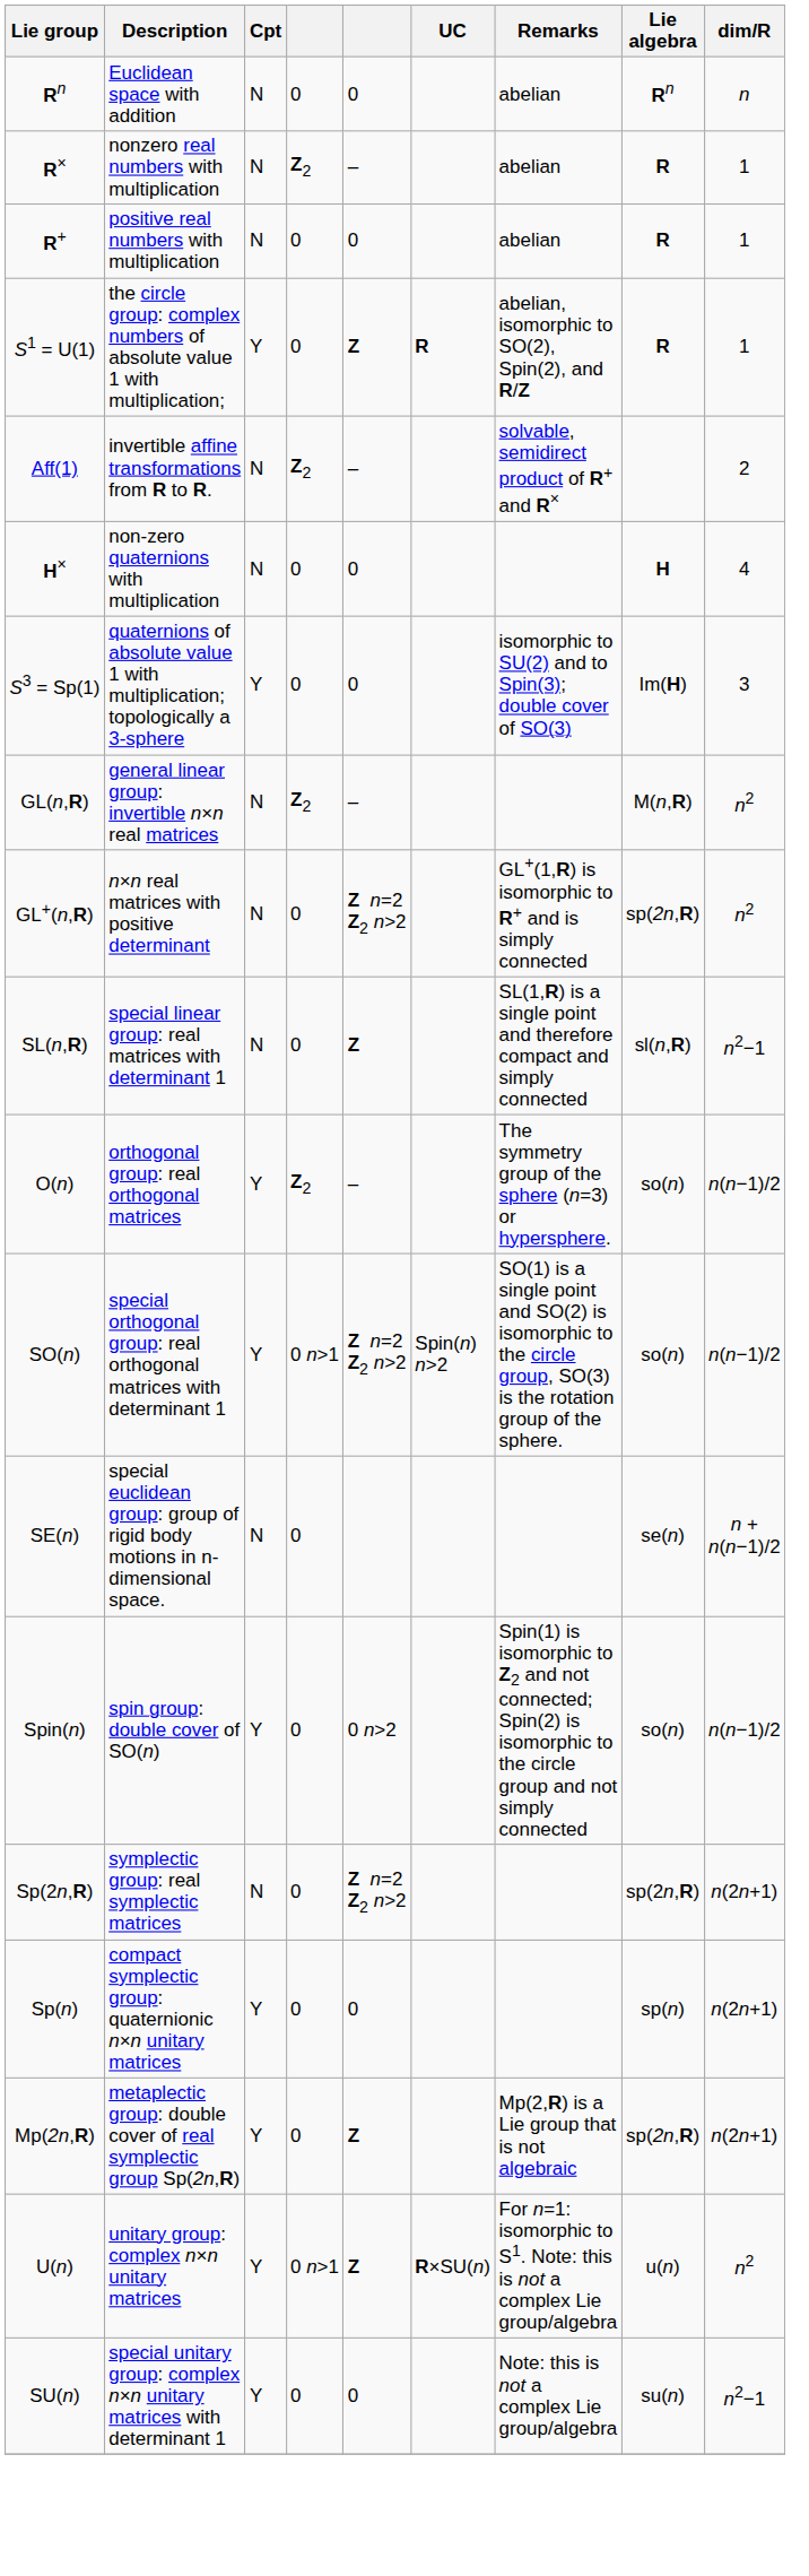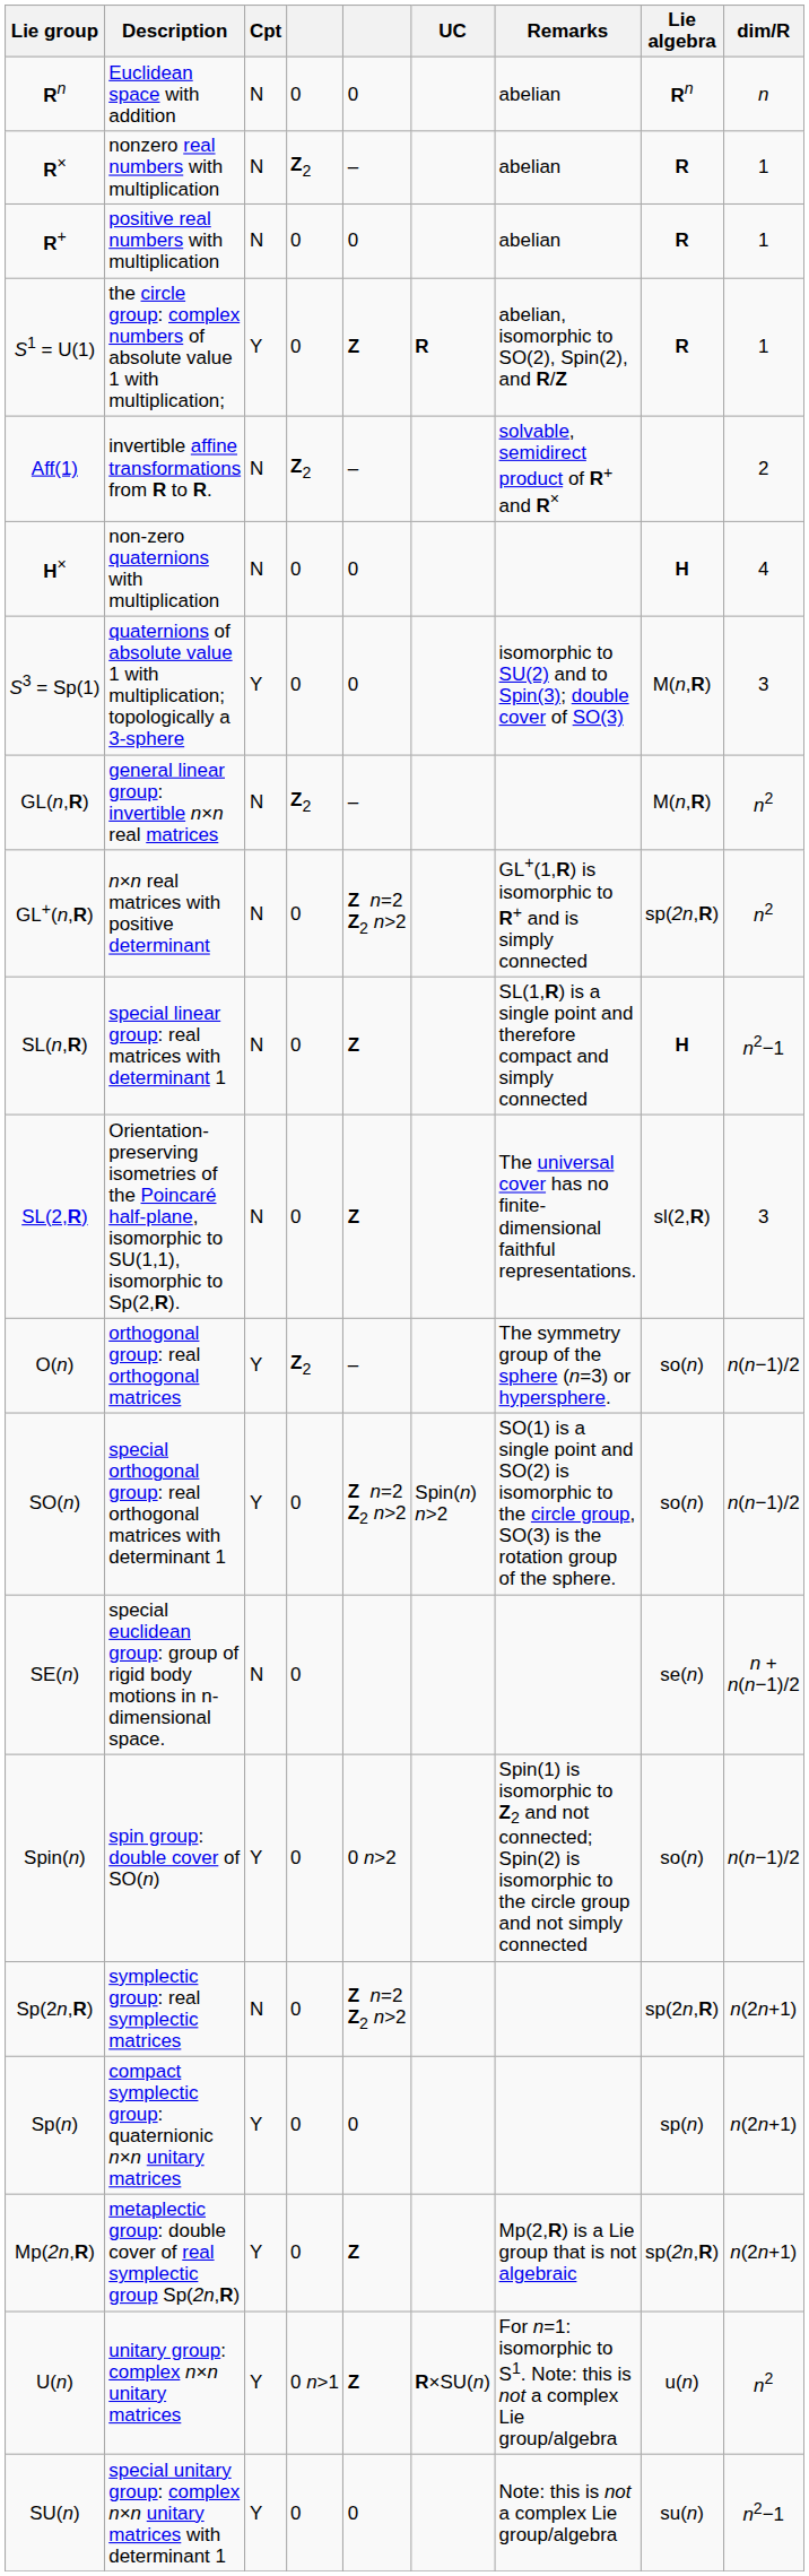 <table class="wikitable">
 <tr style="background-color:#eee">
 <th>Lie group</th>
 <th>Description</th>
 <th>Cpt</th>
 <th></th>
 <th></th>
 <th>UC</th>
 <th>Remarks</th>
 <th>Lie algebra</th>
 <th>dim/<strong>R</strong></th>
 </tr>
 <tr>
 <td align=center><strong>R</strong><sup><em>n</em></sup></td>
 <td><a href='#'>Euclidean space</a> with addition</td>
 <td>N</td>
 <td>0</td>
 <td>0</td>
 <td></td>
 <td>abelian</td>
 <td align=center><strong>R</strong><sup><em>n</em></sup></td>
 <td align=center><em>n</em></td>
 </tr>
 <tr>
 <td align=center><strong>R</strong><sup>×</sup></td>
 <td>nonzero <a href='#'>real numbers</a> with multiplication</td>
 <td>N</td>
 <td><strong>Z</strong><sub>2</sub></td>
 <td>–</td>
 <td></td>
 <td>abelian</td>
 <td align=center><strong>R</strong></td>
 <td align=center>1</td>
 </tr>
 <tr>
 <td align=center><strong>R</strong><sup>+</sup></td>
 <td><a href='#'>positive real numbers</a> with multiplication</td>
 <td>N</td>
 <td>0</td>
 <td>0</td>
 <td></td>
 <td>abelian</td>
 <td align=center><strong>R</strong></td>
 <td align=center>1</td>
 </tr>
 <tr>
 <td align=center><em>S</em><sup>1</sup> = U(1)</td>
 <td>the <a href='#'>circle group</a>: <a href='#'>complex numbers</a> of absolute value 1 with multiplication;</td>
 <td>Y</td>
 <td>0</td>
 <td><strong>Z</strong></td>
 <td><strong>R</strong></td>
 <td>abelian,  isomorphic to SO(2), Spin(2), and <strong>R</strong>/<strong>Z</strong></td>
 <td align=center><strong>R</strong></td>
 <td align=center>1</td>
 </tr>
 <tr>
 <td align=center><a href='#'>Aff(1)</a></td>
 <td>invertible <a href='#'>affine transformations</a> from <strong>R</strong> to <strong>R</strong>.</td>
 <td>N</td>
 <td><strong>Z</strong><sub>2</sub></td>
 <td>–</td>
 <td></td>
 <td><a href='#'>solvable</a>, <a href='#'>semidirect product</a> of <strong>R</strong><sup>+</sup> and <strong>R</strong><sup>×</sup></td>
 <td align=center></td>
 <td align=center>2</td>
 </tr>
 <tr>
 <td align=center><strong>H</strong><sup>×</sup></td>
 <td>non-zero <a href='#'>quaternions</a> with multiplication</td>
 <td>N</td>
 <td>0</td>
 <td>0</td>
 <td></td>
 <td></td>
 <td align=center><strong>H</strong></td>
 <td align=center>4</td>
 </tr>
 <tr>
 <td align=center><em>S</em><sup>3</sup> = Sp(1)</td>
 <td><a href='#'>quaternions</a> of <a href='#'>absolute value</a> 1 with multiplication; topologically a <a href='#'>3-sphere</a></td>
 <td>Y</td>
 <td>0</td>
 <td>0</td>
 <td></td>
 <td>isomorphic to <a href='#'>SU(2)</a> and to <a href='#'>Spin(3)</a>; <a href='#'>double cover</a> of <a href='#'>SO(3)</a></td>
-<td align=center>Im(<strong>H</strong>)</td>
+<td align=center>M(<em>n</em>,<strong>R</strong>)</td>
 <td align=center>3</td>
 </tr>
 <tr>
 <td align=center>GL(<em>n</em>,<strong>R</strong>)</td>
 <td><a href='#'>general linear group</a>: <a href='#'>invertible</a> <em>n</em>×<em>n</em> real <a href='#'>matrices</a></td>
 <td>N</td>
 <td><strong>Z</strong><sub>2</sub></td>
 <td>–</td>
 <td></td>
 <td></td>
 <td align=center>M(<em>n</em>,<strong>R</strong>)</td>
 <td align=center><em>n</em><sup>2</sup></td>
 </tr>
 <tr>
 <td align=center>GL<sup>+</sup>(<em>n</em>,<strong>R</strong>)</td>
 <td><em>n</em>×<em>n</em> real matrices with positive <a href='#'>determinant</a></td>
 <td>N</td>
 <td>0</td>
 <td><strong>Z</strong>  <em>n</em>=2<br><strong>Z</strong><sub>2</sub> <em>n</em>>2</td>
 <td></td>
 <td>GL<sup>+</sup>(1,<strong>R</strong>) is isomorphic to <strong>R</strong><sup>+</sup> and is simply connected</td>
 <td align=center>sp(<em>2n</em>,<strong>R</strong>)</td>
 <td align=center><em>n</em><sup>2</sup></td>
 </tr>
 <tr>
 <td align=center>SL(<em>n</em>,<strong>R</strong>)</td>
 <td><a href='#'>special linear group</a>: real matrices with <a href='#'>determinant</a> 1</td>
 <td>N</td>
 <td>0</td>
 <td><strong>Z</strong></td>
 <td></td>
 <td>SL(1,<strong>R</strong>) is a single point and therefore compact and simply connected</td>
-<td align=center>sl(<em>n</em>,<strong>R</strong>)</td>
+<td align=center><strong>H</strong></td>
 <td align=center><em>n</em><sup>2</sup>−1</td>
+</tr>
+<tr>
+<td align=center><a href='#'>SL(2,<strong>R</strong>)</a></td>
+<td>Orientation-preserving isometries of the <a href='#'>Poincaré half-plane</a>, isomorphic to SU(1,1), isomorphic to Sp(2,<strong>R</strong>).</td>
+<td>N</td>
+<td>0</td>
+<td><strong>Z</strong></td>
+<td></td>
+<td>The <a href='#'>universal cover</a> has no finite-dimensional faithful representations.</td>
+<td align=center>sl(2,<strong>R</strong>)</td>
+<td align=center>3</td>
 </tr>
 <tr>
 <td align=center>O(<em>n</em>)</td>
 <td><a href='#'>orthogonal group</a>: real <a href='#'>orthogonal matrices</a></td>
 <td>Y</td>
 <td><strong>Z</strong><sub>2</sub></td>
 <td>–</td>
 <td></td>
 <td>The symmetry group of the <a href='#'>sphere</a> (<em>n</em>=3) or <a href='#'>hypersphere</a>.</td>
 <td align=center>so(<em>n</em>)</td>
 <td align=center><em>n</em>(<em>n</em>−1)/2</td>
 </tr>
 <tr>
 <td align=center>SO(<em>n</em>)</td>
 <td><a href='#'>special orthogonal group</a>: real orthogonal matrices with determinant 1</td>
 <td>Y</td>
-<td>0 <em>n</em>>1</td>
+<td>0</td>
 <td><strong>Z</strong>  <em>n</em>=2<br><strong>Z</strong><sub>2</sub> <em>n</em>>2</td>
 <td>Spin(<em>n</em>)<br><em>n</em>>2</td>
 <td>SO(1) is a single point and SO(2) is isomorphic to the <a href='#'>circle group</a>, SO(3) is the rotation group of the sphere.</td>
 <td align=center>so(<em>n</em>)</td>
 <td align=center><em>n</em>(<em>n</em>−1)/2</td>
 </tr>
 <tr>
 <td align=center>SE(<em>n</em>)</td>
 <td>special <a href='#'>euclidean group</a>: group of rigid body motions in n-dimensional space.</td>
 <td>N</td>
 <td>0</td>
 <td></td>
 <td></td>
 <td></td>
 <td align=center>se(<em>n</em>)</td>
 <td align=center><em>n</em> + <em>n</em>(<em>n</em>−1)/2</td>
 </tr>
 <tr>
 <td align=center>Spin(<em>n</em>)</td>
 <td><a href='#'>spin group</a>: <a href='#'>double cover</a> of SO(<em>n</em>)</td>
 <td>Y</td>
 <td>0</td>
 <td>0 <em>n</em>>2</td>
 <td></td>
 <td>Spin(1) is isomorphic to <strong>Z</strong><sub>2</sub> and not connected; Spin(2) is isomorphic to the circle group and not simply connected</td>
 <td align=center>so(<em>n</em>)</td>
 <td align=center><em>n</em>(<em>n</em>−1)/2</td>
 </tr>
 <tr>
 <td align=center>Sp(2<em>n</em>,<strong>R</strong>)</td>
 <td><a href='#'>symplectic group</a>: real <a href='#'>symplectic matrices</a></td>
 <td>N</td>
 <td>0</td>
 <td><strong>Z</strong>  <em>n</em>=2<br><strong>Z</strong><sub>2</sub> <em>n</em>>2</td>
 <td></td>
 <td></td>
 <td align=center>sp(2<em>n</em>,<strong>R</strong>)</td>
 <td align=center><em>n</em>(2<em>n</em>+1)</td>
 </tr>
 <tr>
 <td align=center>Sp(<em>n</em>)</td>
 <td><a href='#'>compact symplectic group</a>: quaternionic <em>n</em>×<em>n</em> <a href='#'>unitary matrices</a></td>
 <td>Y</td>
 <td>0</td>
 <td>0</td>
 <td></td>
 <td></td>
 <td align=center>sp(<em>n</em>)</td>
 <td align=center><em>n</em>(2<em>n</em>+1)</td>
 </tr>
 <tr>
 <td align=center>Mp(<em>2n</em>,<strong>R</strong>)</td>
 <td><a href='#'>metaplectic group</a>: double cover of <a href='#'>real symplectic group</a> Sp(<em>2n</em>,<strong>R</strong>)</td>
 <td>Y</td>
 <td>0</td>
 <td><strong>Z</strong></td>
 <td></td>
 <td>Mp(2,<strong>R</strong>) is a Lie group that is not <a href='#'>algebraic</a></td>
 <td align=center>sp(<em>2n</em>,<strong>R</strong>)</td>
 <td align=center><em>n</em>(2<em>n</em>+1)</td>
 </tr>
 <tr>
 <td align=center>U(<em>n</em>)</td>
 <td><a href='#'>unitary group</a>: <a href='#'>complex</a> <em>n</em>×<em>n</em> <a href='#'>unitary matrices</a></td>
 <td>Y</td>
 <td>0 <em>n</em>>1</td>
 <td><strong>Z</strong></td>
 <td><strong>R</strong>×SU(<em>n</em>)</td>
 <td>For <em>n</em>=1: isomorphic to S<sup>1</sup>. Note: this is <em>not</em> a complex Lie group/algebra</td>
 <td align=center>u(<em>n</em>)</td>
 <td align=center><em>n</em><sup>2</sup></td>
 </tr>
 <tr>
 <td align=center>SU(<em>n</em>)</td>
 <td><a href='#'>special unitary group</a>: <a href='#'>complex</a> <em>n</em>×<em>n</em> <a href='#'>unitary matrices</a> with determinant 1</td>
 <td>Y</td>
 <td>0</td>
 <td>0</td>
 <td></td>
 <td>Note: this is <em>not</em> a complex Lie group/algebra</td>
 <td align=center>su(<em>n</em>)</td>
 <td align=center><em>n</em><sup>2</sup>−1</td>
 </tr>
 <tr>
 </tr>
 </table>
